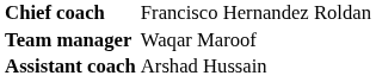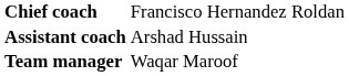 <table "style=text-align:left">
 <tr>
 <td><strong>Chief coach</strong></td>
 <td> Francisco Hernandez Roldan</td>
 </tr>
 <tr>
+<td><strong>Assistant coach</strong></td>
+<td> Arshad Hussain</td>
+</tr>
+<tr>
 <td><strong>Team manager</strong></td>
 <td> Waqar Maroof</td>
 </tr>
-<tr>
-<td><strong>Assistant coach</strong></td>
-<td> Arshad Hussain</td>
-</tr>
 </table>
